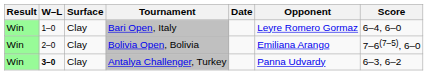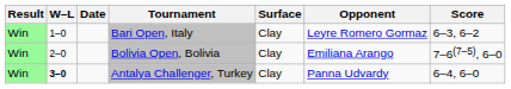 <table class="sortable wikitable">
 <tr>
 <th>Result</th>
 <th>W–L</th>
+<th>Date</th>
+<th>Tournament</th>
 <th>Surface</th>
-<th>Tournament</th>
-<th>Date</th>
 <th>Opponent</th>
 <th class="unsortable">Score</th>
 </tr>
 <tr>
 <td bgcolor=#98fb98>Win</td>
 <td><small>1–0</small></td>
+<td><a href='#'></a></td>
+<td bgcolor=silver><a href='#'>Bari Open</a>, Italy</td>
 <td>Clay</td>
-<td bgcolor=silver><a href='#'>Bari Open</a>, Italy</td>
-<td><a href='#'></a></td>
 <td> <a href='#'>Leyre Romero Gormaz</a></td>
-<td>6–4, 6–0</td>
+<td>6–3, 6–2</td>
 </tr>
 <tr>
 <td bgcolor=#98fb98>Win</td>
 <td><small>2–0</small></td>
+<td><a href='#'></a></td>
+<td style="background:silver;"><a href='#'>Bolivia Open</a>, Bolivia</td>
 <td>Clay</td>
-<td style="background:silver;"><a href='#'>Bolivia Open</a>, Bolivia</td>
-<td><a href='#'></a></td>
 <td> <a href='#'>Emiliana Arango</a></td>
 <td>7–6<sup>(7–5)</sup>, 6–0</td>
 </tr>
 <tr>
 <td bgcolor=#98fb98>Win</td>
 <td><strong><small>3–0</small></strong></td>
+<td><a href='#'></a></td>
+<td bgcolor=silver><a href='#'>Antalya Challenger</a>, Turkey</td>
 <td>Clay</td>
-<td bgcolor=silver><a href='#'>Antalya Challenger</a>, Turkey</td>
-<td><a href='#'></a></td>
 <td> <a href='#'>Panna Udvardy</a></td>
-<td>6–3, 6–2</td>
+<td>6–4, 6–0</td>
 </tr>
 </table>
